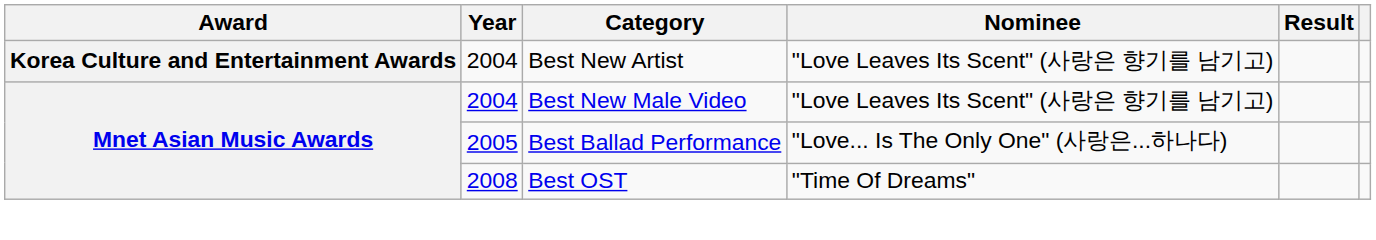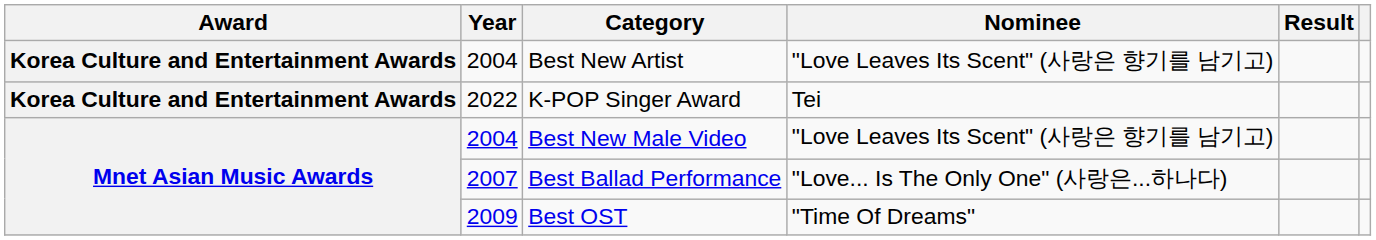 <table class="wikitable sortable plainrowheaders">
 <tr>
 <th>Award</th>
 <th>Year</th>
 <th>Category</th>
 <th>Nominee</th>
 <th>Result</th>
 <th class="unsortable"></th>
 </tr>
 <tr>
 <th scope="row">Korea Culture and Entertainment Awards</th>
 <td>2004</td>
 <td>Best New Artist</td>
 <td rowspan="1">"Love Leaves Its Scent" (사랑은 향기를 남기고)</td>
 <td></td>
 <td></td>
 </tr>
 <tr>
+<th scope="row">Korea Culture and Entertainment Awards</th>
+<td>2022</td>
+<td>K-POP Singer Award</td>
+<td>Tei</td>
+<td></td>
+<td></td>
+</tr>
+<tr>
 <th scope="row" rowspan="3"><a href='#'>Mnet Asian Music Awards</a></th>
 <td><a href='#'>2004</a></td>
 <td><a href='#'>Best New Male Video</a></td>
 <td>"Love Leaves Its Scent" (사랑은 향기를 남기고)</td>
 <td></td>
 <td></td>
 </tr>
 <tr>
-<td><a href='#'>2005</a></td>
+<td><a href='#'>2007</a></td>
 <td><a href='#'>Best Ballad Performance</a></td>
 <td>"Love... Is The Only One" (사랑은...하나다)</td>
 <td></td>
 <td></td>
 </tr>
 <tr>
-<td><a href='#'>2008</a></td>
+<td><a href='#'>2009</a></td>
 <td><a href='#'>Best OST</a></td>
 <td>"Time Of Dreams"</td>
 <td></td>
 <td></td>
 </tr>
 </table>
